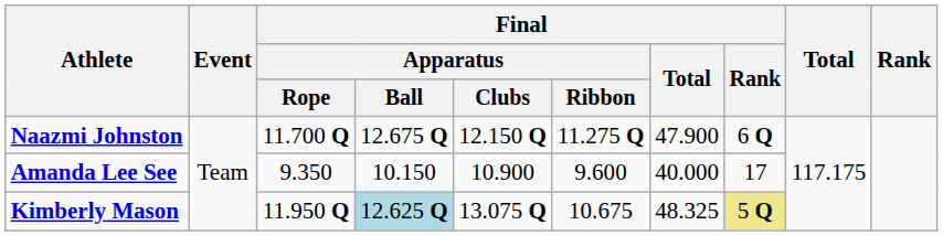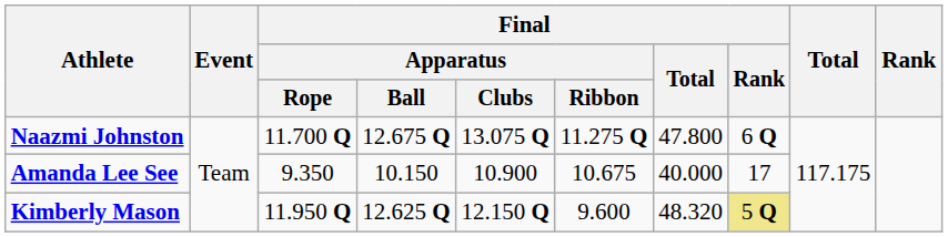 <table class="wikitable" style="font-size:90%;text-align:center">
 <tr>
 <th rowspan="3">Athlete</th>
 <th rowspan="3">Event</th>
 <th colspan=6>Final</th>
 <th rowspan=3>Total</th>
 <th rowspan=3>Rank</th>
 </tr>
 <tr style="font-size:95%">
 <th colspan = "4">Apparatus</th>
 <th rowspan=2>Total</th>
 <th rowspan=2>Rank</th>
 </tr>
 <tr style="font-size:95%">
 <th>Rope</th>
 <th>Ball</th>
 <th>Clubs</th>
 <th>Ribbon</th>
 </tr>
 <tr>
 <td align=left><strong><a href='#'>Naazmi Johnston</a></strong></td>
 <td rowspan=3>Team</td>
 <td>11.700 <strong>Q</strong></td>
 <td>12.675 <strong>Q</strong></td>
-<td>12.150 <strong>Q</strong></td>
+<td>13.075 <strong>Q</strong></td>
 <td>11.275 <strong>Q</strong></td>
-<td>47.900</td>
+<td>47.800</td>
 <td>6 <strong>Q</strong></td>
 <td rowspan=3>117.175</td>
 <td rowspan=3></td>
 </tr>
 <tr>
 <td align=left><strong><a href='#'>Amanda Lee See</a></strong></td>
 <td>9.350</td>
 <td>10.150</td>
 <td>10.900</td>
-<td>9.600</td>
+<td>10.675</td>
 <td>40.000</td>
 <td>17</td>
 </tr>
 <tr>
 <td align=left><strong><a href='#'>Kimberly Mason</a></strong></td>
 <td>11.950 <strong>Q</strong></td>
-<td style="background: lightblue;">12.625 <strong>Q</strong></td>
-<td>13.075 <strong>Q</strong></td>
-<td>10.675</td>
-<td>48.325</td>
+<td>12.625 <strong>Q</strong></td>
+<td>12.150 <strong>Q</strong></td>
+<td>9.600</td>
+<td>48.320</td>
 <td style="background: khaki;">5 <strong>Q</strong></td>
 </tr>
 </table>
